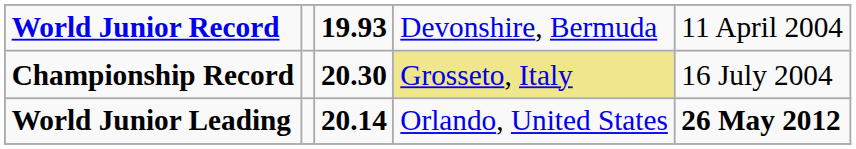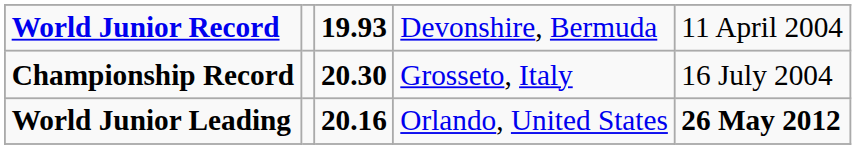 <table class="wikitable">
 <tr>
 <td><strong><a href='#'>World Junior Record</a></strong></td>
 <td></td>
 <td><strong>19.93</strong></td>
 <td><a href='#'>Devonshire</a>, <a href='#'>Bermuda</a></td>
 <td>11 April 2004</td>
 </tr>
 <tr>
 <td><strong>Championship Record</strong></td>
 <td></td>
 <td><strong>20.30</strong></td>
-<td style="background: khaki;"><a href='#'>Grosseto</a>, <a href='#'>Italy</a></td>
+<td><a href='#'>Grosseto</a>, <a href='#'>Italy</a></td>
 <td>16 July 2004</td>
 </tr>
 <tr>
 <td><strong>World Junior Leading</strong></td>
 <td></td>
-<td><strong>20.14</strong></td>
+<td><strong>20.16</strong></td>
 <td><a href='#'>Orlando</a>, <a href='#'>United States</a></td>
 <td><strong>26 May 2012</strong></td>
 </tr>
 </table>
